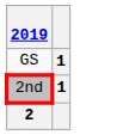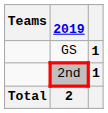 <table class="wikitable" style="font-size:95%; text-align: center;">
 <tr>
+<th>Teams</th>
 <th><br><a href='#'>2019</a></th>
 <th></th>
 </tr>
 <tr>
+<td align=left></td>
 <td>GS</td>
 <th>1</th>
 </tr>
 <tr>
+<td align=left></td>
 <td style="border: 3px solid red" bgcolor=silver>2nd</td>
 <th>1</th>
 </tr>
 <tr>
+<th>Total</th>
 <th>2</th>
 <th></th>
 </tr>
 </table>
